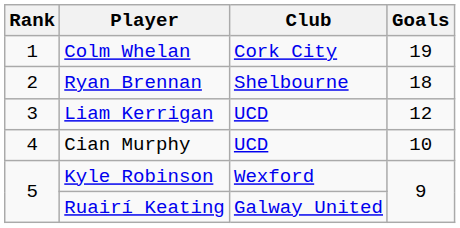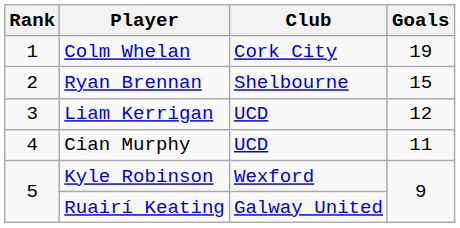 <table class="wikitable" style="text-align:center">
 <tr>
 <th>Rank</th>
 <th>Player</th>
 <th>Club</th>
 <th>Goals</th>
 </tr>
 <tr>
 <td rowspan=1>1</td>
 <td align="left"> <a href='#'>Colm Whelan</a></td>
 <td align="left"><a href='#'>Cork City</a></td>
 <td rowspan=1>19</td>
 </tr>
 <tr>
 <td rowspan=1>2</td>
 <td align="left"> <a href='#'>Ryan Brennan</a></td>
 <td align="left"><a href='#'>Shelbourne</a></td>
-<td rowspan=1>18</td>
+<td rowspan=1>15</td>
 </tr>
 <tr>
 <td rowspan=1>3</td>
 <td align="left"> <a href='#'>Liam Kerrigan</a></td>
 <td align="left"><a href='#'>UCD</a></td>
 <td rowspan=1>12</td>
 </tr>
 <tr>
 <td rowspan=1>4</td>
 <td align="left"> Cian Murphy</td>
 <td align="left"><a href='#'>UCD</a></td>
-<td rowspan=1>10</td>
+<td rowspan=1>11</td>
 </tr>
 <tr>
 <td rowspan=2>5</td>
 <td align="left"> <a href='#'>Kyle Robinson</a></td>
 <td align="left"><a href='#'>Wexford</a></td>
 <td rowspan=2>9</td>
 </tr>
 <tr>
 <td align="left"> <a href='#'>Ruairí Keating</a></td>
 <td align="left"><a href='#'>Galway United</a></td>
 </tr>
 </table>
